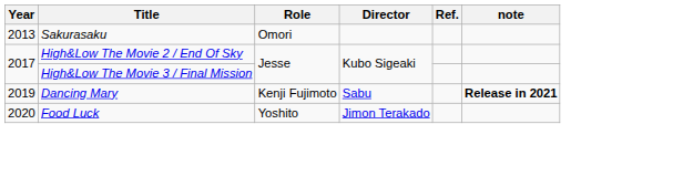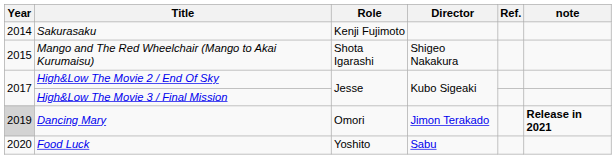 <table class="wikitable">
 <tr>
 <th>Year</th>
 <th>Title</th>
 <th>Role</th>
 <th>Director</th>
 <th>Ref.</th>
 <th>note</th>
 </tr>
 <tr>
-<td>2013</td>
+<td>2014</td>
 <td><em>Sakurasaku</em></td>
-<td>Omori</td>
+<td>Kenji Fujimoto</td>
 <td></td>
+<td></td>
+<td></td>
+</tr>
+<tr>
+<td>2015</td>
+<td><em>Mango and The Red Wheelchair (Mango to Akai Kurumaisu)</em></td>
+<td>Shota Igarashi</td>
+<td>Shigeo Nakakura</td>
 <td></td>
 <td></td>
 </tr>
 <tr>
 <td rowspan="2">2017</td>
 <td><em><a href='#'>High&Low The Movie 2 / End Of Sky</a></em></td>
 <td rowspan="2">Jesse</td>
 <td rowspan="2">Kubo Sigeaki</td>
 <td></td>
 <td></td>
 </tr>
 <tr>
 <td><em><a href='#'>High&Low The Movie 3 / Final Mission</a></em></td>
 <td></td>
 <td></td>
 </tr>
 <tr>
-<td>2019</td>
+<td style="background: lightgrey;">2019</td>
 <td><em><a href='#'>Dancing Mary</a></em></td>
-<td>Kenji Fujimoto</td>
-<td><a href='#'>Sabu</a></td>
+<td>Omori</td>
+<td><a href='#'>Jimon Terakado</a></td>
 <td></td>
 <td><strong>Release in 2021</strong></td>
 </tr>
 <tr>
 <td>2020</td>
 <td><em><a href='#'>Food Luck</a></em></td>
 <td>Yoshito</td>
-<td><a href='#'>Jimon Terakado</a></td>
+<td><a href='#'>Sabu</a></td>
 <td></td>
 <td></td>
 </tr>
 </table>
